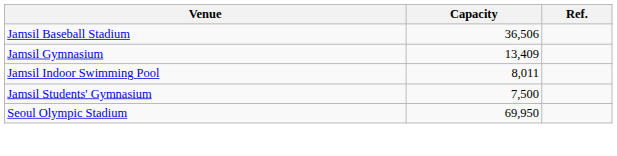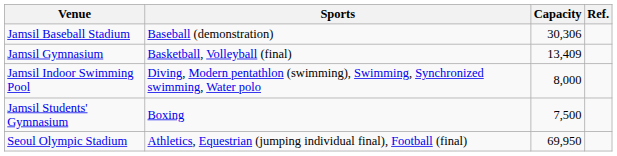 <table class="wikitable sortable" width=780px>
 <tr>
 <th>Venue</th>
+<th>Sports</th>
 <th>Capacity</th>
 <th class="unsortable">Ref.</th>
 </tr>
 <tr>
 <td><a href='#'>Jamsil Baseball Stadium</a></td>
-<td align="right">36,506</td>
+<td><a href='#'>Baseball</a> (demonstration)</td>
+<td align="right">30,306</td>
 <td align=center></td>
 </tr>
 <tr>
 <td><a href='#'>Jamsil Gymnasium</a></td>
+<td><a href='#'>Basketball</a>, <a href='#'>Volleyball</a> (final)</td>
 <td align="right">13,409</td>
 <td align=center></td>
 </tr>
 <tr>
 <td><a href='#'>Jamsil Indoor Swimming Pool</a></td>
-<td align="right">8,011</td>
+<td><a href='#'>Diving</a>, <a href='#'>Modern pentathlon</a> (swimming), <a href='#'>Swimming</a>, <a href='#'>Synchronized swimming</a>, <a href='#'>Water polo</a></td>
+<td align="right">8,000</td>
 <td align=center></td>
 </tr>
 <tr>
 <td><a href='#'>Jamsil Students' Gymnasium</a></td>
+<td><a href='#'>Boxing</a></td>
 <td align="right">7,500</td>
 <td align=center></td>
 </tr>
 <tr>
 <td><a href='#'>Seoul Olympic Stadium</a></td>
+<td><a href='#'>Athletics</a>, <a href='#'>Equestrian</a> (jumping individual final), <a href='#'>Football</a> (final)</td>
 <td align="right">69,950</td>
 <td align=center></td>
 </tr>
 </table>
